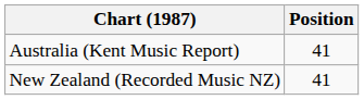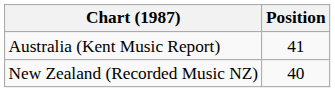 <table class="wikitable">
 <tr>
 <th>Chart (1987)</th>
 <th>Position</th>
 </tr>
 <tr>
 <td>Australia (Kent Music Report)</td>
 <td align="center">41</td>
 </tr>
 <tr>
 <td>New Zealand (Recorded Music NZ)</td>
-<td align="center">41</td>
+<td align="center">40</td>
 </tr>
 </table>
